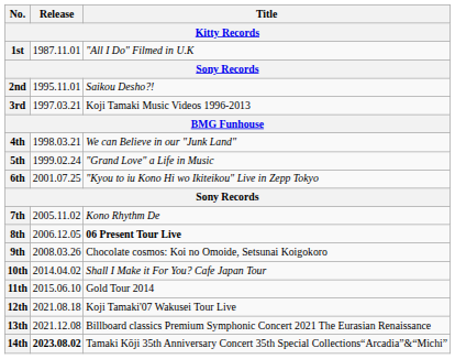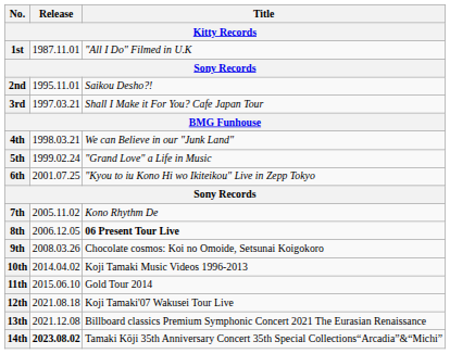 <table class="wikitable" style="font-size:small">
 <tr>
 <th>No.</th>
 <th>Release</th>
 <th>Title</th>
 </tr>
 <tr>
 <th colspan=3><a href='#'>Kitty Records</a></th>
 </tr>
 <tr>
 <th>1st</th>
 <td>1987.11.01</td>
 <td><em>"All I Do" Filmed in U.K</em></td>
 </tr>
 <tr>
 <th colspan=3><a href='#'>Sony Records</a></th>
 </tr>
 <tr>
 <th>2nd</th>
 <td>1995.11.01</td>
 <td><em>Saikou Desho?!</em></td>
 </tr>
 <tr>
 <th>3rd</th>
 <td>1997.03.21</td>
-<td></em>Koji Tamaki Music Videos 1996-2013<em></td>
+<td><em>Shall I Make it For You? Cafe Japan Tour</em></td>
 </tr>
 <tr>
 <th colspan=3><a href='#'>BMG Funhouse</a></th>
 </tr>
 <tr>
 <th>4th</th>
 <td>1998.03.21</td>
 <td><em>We can Believe in our "Junk Land"</em></td>
 </tr>
 <tr>
 <th>5th</th>
 <td>1999.02.24</td>
 <td><em>"Grand Love" a Life in Music</em></td>
 </tr>
 <tr>
 <th>6th</th>
 <td>2001.07.25</td>
 <td><em>"Kyou to iu Kono Hi wo Ikiteikou" Live in Zepp Tokyo</em></td>
 </tr>
 <tr>
 <th colspan=3>Sony Records</th>
 </tr>
 <tr>
 <th>7th</th>
 <td>2005.11.02</td>
 <td><em>Kono Rhythm De</em></td>
 </tr>
 <tr>
 <th>8th</th>
 <td>2006.12.05</td>
 <td><strong>06 Present Tour Live<em></td>
 </tr>
 <tr>
 <th>9th</th>
 <td>2008.03.26</td>
 <td></em>Chocolate cosmos: Koi no Omoide, Setsunai Koigokoro<em></td>
 </tr>
 <tr>
 <th>10th</th>
 <td>2014.04.02</td>
-<td><em>Shall I Make it For You? Cafe Japan Tour</em></td>
+<td></em>Koji Tamaki Music Videos 1996-2013<em></td>
 </tr>
 <tr>
 <th>11th</th>
 <td>2015.06.10</td>
 <td></em>Gold Tour 2014<em></td>
 </tr>
 <tr>
 <th>12th</th>
 <td>2021.08.18</td>
 <td></em>Koji Tamaki'07 Wakusei Tour Live<em></td>
 </tr>
 <tr>
 <th>13th</th>
 <td>2021.12.08</td>
 <td></em>Billboard classics Premium Symphonic Concert 2021 The Eurasian Renaissance<em></td>
 </tr>
 <tr>
 <th>14th</th>
 <td><strong>2023.08.02</strong></td>
 <td></em>Tamaki Kōji 35th Anniversary Concert 35th Special Collections“Arcadia”&“Michi”<em></td>
 </tr>
 </table>
